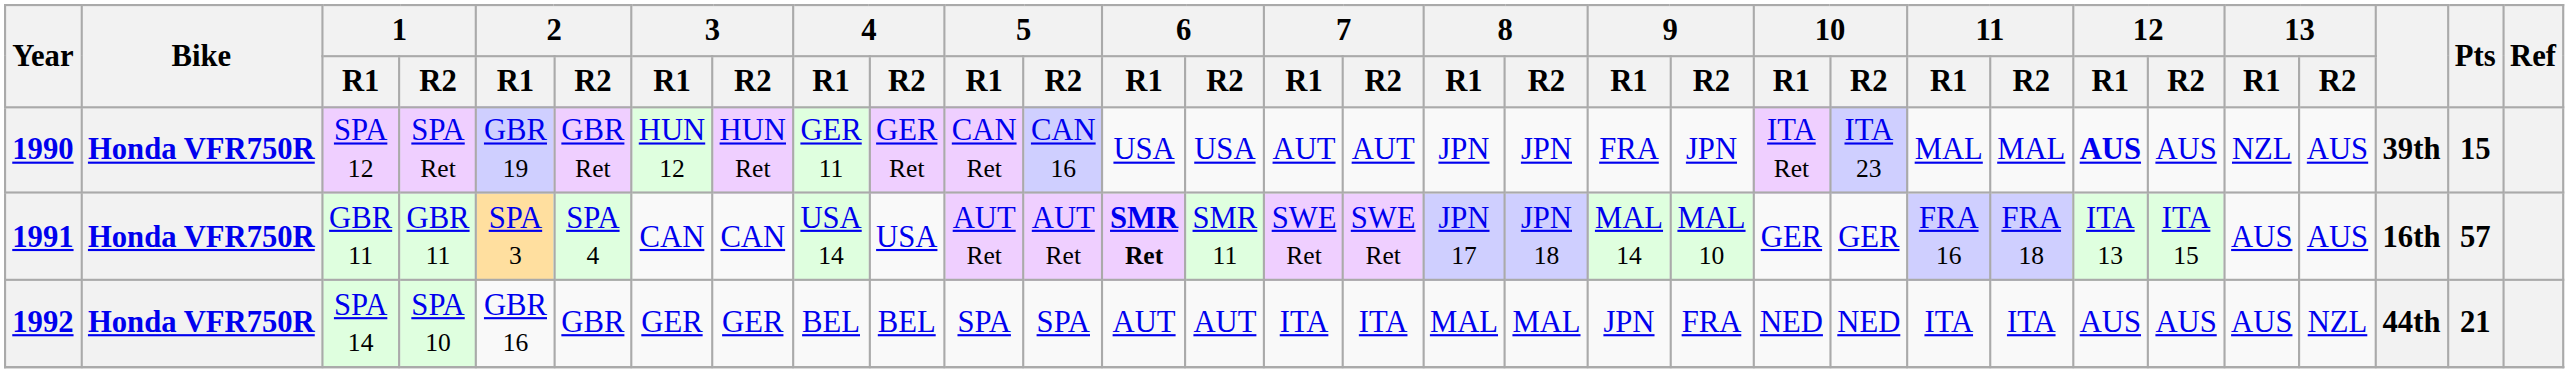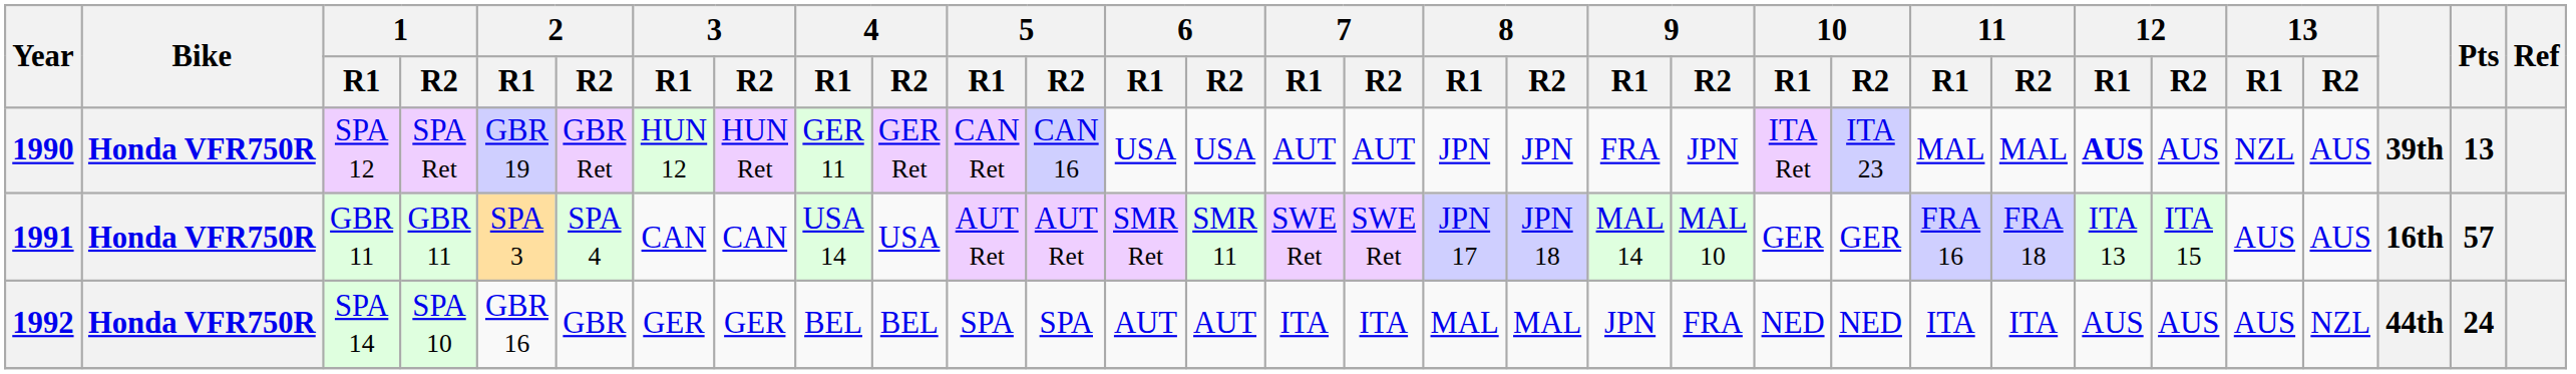 <table class="wikitable" style="text-align:center; font-size:90%">
 <tr>
 <th valign="middle" rowspan=2>Year</th>
 <th valign="middle" rowspan=2>Bike</th>
 <th colspan=2>1</th>
 <th colspan=2>2</th>
 <th colspan=2>3</th>
 <th colspan=2>4</th>
 <th colspan=2>5</th>
 <th colspan=2>6</th>
 <th colspan=2>7</th>
 <th colspan=2>8</th>
 <th colspan=2>9</th>
 <th colspan=2>10</th>
 <th colspan=2>11</th>
 <th colspan=2>12</th>
 <th colspan=2>13</th>
 <th rowspan=2></th>
 <th rowspan=2>Pts</th>
 <th rowspan=2>Ref</th>
 </tr>
 <tr>
 <th>R1</th>
 <th>R2</th>
 <th>R1</th>
 <th>R2</th>
 <th>R1</th>
 <th>R2</th>
 <th>R1</th>
 <th>R2</th>
 <th>R1</th>
 <th>R2</th>
 <th>R1</th>
 <th>R2</th>
 <th>R1</th>
 <th>R2</th>
 <th>R1</th>
 <th>R2</th>
 <th>R1</th>
 <th>R2</th>
 <th>R1</th>
 <th>R2</th>
 <th>R1</th>
 <th>R2</th>
 <th>R1</th>
 <th>R2</th>
 <th>R1</th>
 <th>R2</th>
 </tr>
 <tr>
 <th><a href='#'>1990</a></th>
 <th><a href='#'>Honda VFR750R</a></th>
 <td style="background:#EFCFFF;"><a href='#'>SPA</a><br><small>12</small></td>
 <td style="background:#EFCFFF;"><a href='#'>SPA</a><br><small>Ret</small></td>
 <td style="background:#CFCFFF;"><a href='#'>GBR</a><br><small>19</small></td>
 <td style="background:#EFCFFF;"><a href='#'>GBR</a><br><small>Ret</small></td>
 <td style="background:#DFFFDF;"><a href='#'>HUN</a><br><small>12</small></td>
 <td style="background:#EFCFFF;"><a href='#'>HUN</a><br><small>Ret</small></td>
 <td style="background:#DFFFDF;"><a href='#'>GER</a><br><small>11</small></td>
 <td style="background:#EFCFFF;"><a href='#'>GER</a><br><small>Ret</small></td>
 <td style="background:#EFCFFF;"><a href='#'>CAN</a><br><small>Ret</small></td>
 <td style="background:#CFCFFF;"><a href='#'>CAN</a><br><small>16</small></td>
 <td><a href='#'>USA</a></td>
 <td><a href='#'>USA</a></td>
 <td><a href='#'>AUT</a></td>
 <td><a href='#'>AUT</a></td>
 <td><a href='#'>JPN</a></td>
 <td><a href='#'>JPN</a></td>
 <td><a href='#'>FRA</a></td>
 <td><a href='#'>JPN</a></td>
 <td style="background:#EFCFFF;"><a href='#'>ITA</a><br><small>Ret</small></td>
 <td style="background:#CFCFFF;"><a href='#'>ITA</a><br><small>23</small></td>
 <td><a href='#'>MAL</a></td>
 <td><a href='#'>MAL</a></td>
 <td><strong><a href='#'>AUS</a></strong></td>
 <td><a href='#'>AUS</a></td>
 <td><a href='#'>NZL</a></td>
 <td><a href='#'>AUS</a></td>
 <th>39th</th>
-<th>15</th>
+<th>13</th>
 <th></th>
 </tr>
 <tr>
 <th><a href='#'>1991</a></th>
 <th><a href='#'>Honda VFR750R</a></th>
 <td style="background:#DFFFDF;"><a href='#'>GBR</a><br><small>11</small></td>
 <td style="background:#DFFFDF;"><a href='#'>GBR</a><br><small>11</small></td>
 <td style="background:#FFDF9F;"><a href='#'>SPA</a><br><small>3</small></td>
 <td style="background:#DFFFDF;"><a href='#'>SPA</a><br><small>4</small></td>
 <td><a href='#'>CAN</a></td>
 <td><a href='#'>CAN</a></td>
 <td style="background:#DFFFDF;"><a href='#'>USA</a><br><small>14</small></td>
 <td><a href='#'>USA</a></td>
 <td style="background:#EFCFFF;"><a href='#'>AUT</a><br><small>Ret</small></td>
 <td style="background:#EFCFFF;"><a href='#'>AUT</a><br><small>Ret</small></td>
-<td style="background:#EFCFFF;"><strong><a href='#'>SMR</a><br><small>Ret</small></strong></td>
+<td style="background:#EFCFFF;"><a href='#'>SMR</a><br><small>Ret</small></td>
 <td style="background:#DFFFDF;"><a href='#'>SMR</a><br><small>11</small></td>
 <td style="background:#EFCFFF;"><a href='#'>SWE</a><br><small>Ret</small></td>
 <td style="background:#EFCFFF;"><a href='#'>SWE</a><br><small>Ret</small></td>
 <td style="background:#CFCFFF;"><a href='#'>JPN</a><br><small>17</small></td>
 <td style="background:#CFCFFF;"><a href='#'>JPN</a><br><small>18</small></td>
 <td style="background:#DFFFDF;"><a href='#'>MAL</a><br><small>14</small></td>
 <td style="background:#DFFFDF;"><a href='#'>MAL</a><br><small>10</small></td>
 <td><a href='#'>GER</a></td>
 <td><a href='#'>GER</a></td>
 <td style="background:#CFCFFF;"><a href='#'>FRA</a><br><small>16</small></td>
 <td style="background:#CFCFFF;"><a href='#'>FRA</a><br><small>18</small></td>
 <td style="background:#DFFFDF;"><a href='#'>ITA</a><br><small>13</small></td>
 <td style="background:#DFFFDF;"><a href='#'>ITA</a><br><small>15</small></td>
 <td><a href='#'>AUS</a></td>
 <td><a href='#'>AUS</a></td>
 <th>16th</th>
 <th>57</th>
 <th></th>
 </tr>
 <tr>
 <th><a href='#'>1992</a></th>
 <th><a href='#'>Honda VFR750R</a></th>
 <td style="background:#DFFFDF;"><a href='#'>SPA</a><br><small>14</small></td>
 <td style="background:#DFFFDF;"><a href='#'>SPA</a><br><small>10</small></td>
 <td><a href='#'>GBR</a><br><small>16</small></td>
 <td><a href='#'>GBR</a></td>
 <td><a href='#'>GER</a></td>
 <td><a href='#'>GER</a></td>
 <td><a href='#'>BEL</a></td>
 <td><a href='#'>BEL</a></td>
 <td><a href='#'>SPA</a></td>
 <td><a href='#'>SPA</a></td>
 <td><a href='#'>AUT</a></td>
 <td><a href='#'>AUT</a></td>
 <td><a href='#'>ITA</a></td>
 <td><a href='#'>ITA</a></td>
 <td><a href='#'>MAL</a></td>
 <td><a href='#'>MAL</a></td>
 <td><a href='#'>JPN</a></td>
 <td><a href='#'>FRA</a></td>
 <td><a href='#'>NED</a></td>
 <td><a href='#'>NED</a></td>
 <td><a href='#'>ITA</a></td>
 <td><a href='#'>ITA</a></td>
 <td><a href='#'>AUS</a></td>
 <td><a href='#'>AUS</a></td>
 <td><a href='#'>AUS</a></td>
 <td><a href='#'>NZL</a></td>
 <th>44th</th>
-<th>21</th>
+<th>24</th>
 <th></th>
 </tr>
 <tr>
 </tr>
 </table>
